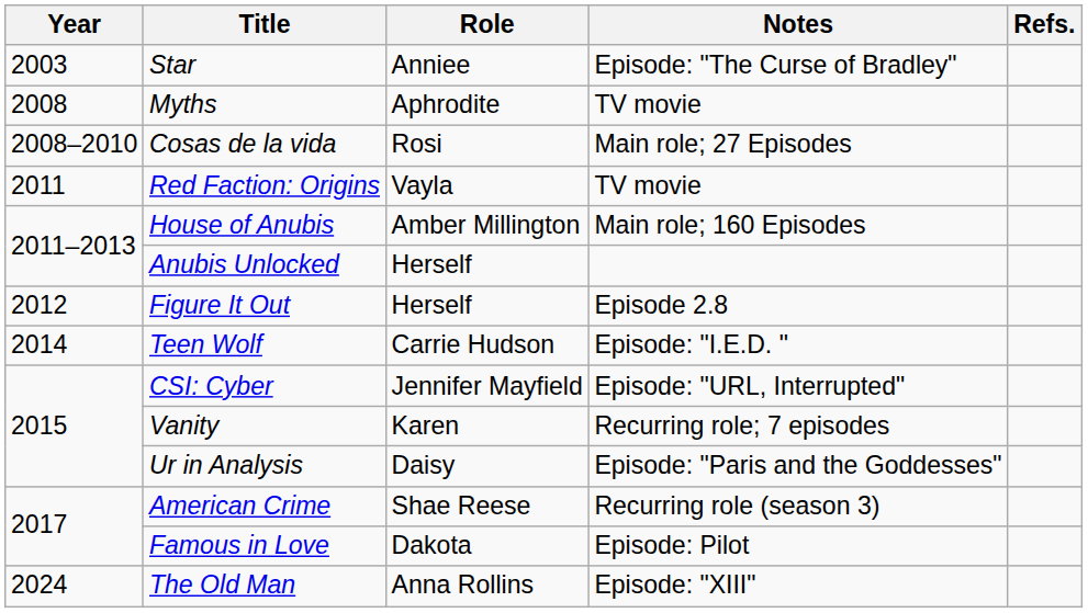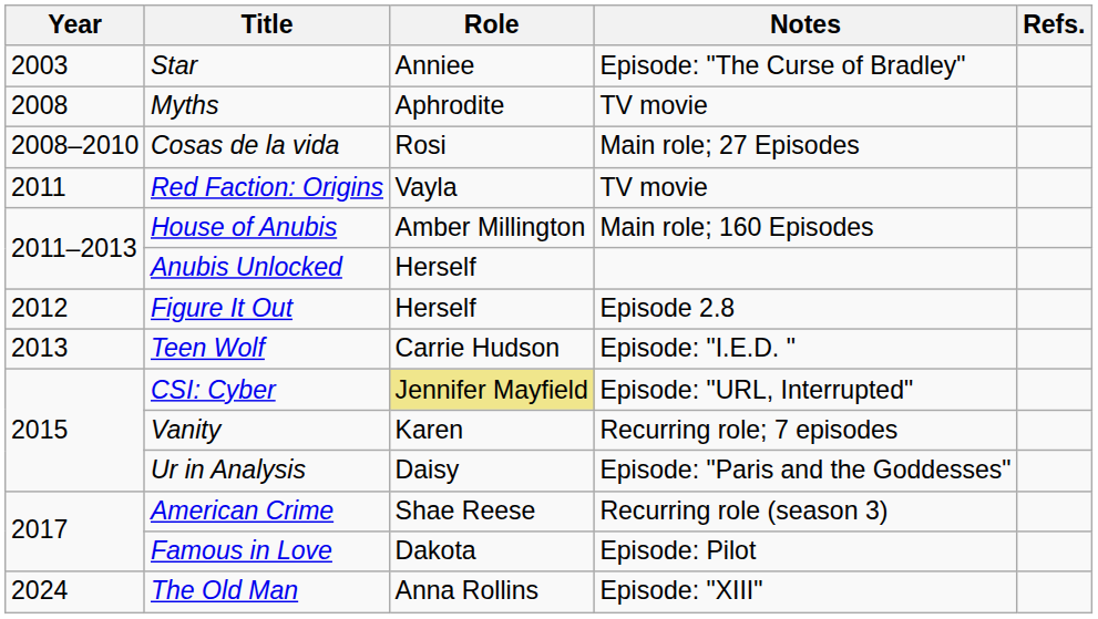 <table class="wikitable sortable">
 <tr>
 <th>Year</th>
 <th>Title</th>
 <th>Role</th>
 <th class="unsortable">Notes</th>
 <th class="unsortable">Refs.</th>
 </tr>
 <tr>
 <td>2003</td>
 <td><em>Star</em></td>
 <td>Anniee</td>
 <td>Episode: "The Curse of Bradley"</td>
 <td></td>
 </tr>
 <tr>
 <td>2008</td>
 <td><em>Myths</em></td>
 <td>Aphrodite</td>
 <td>TV movie</td>
 <td></td>
 </tr>
 <tr>
 <td>2008–2010</td>
 <td><em>Cosas de la vida</em></td>
 <td>Rosi</td>
 <td>Main role; 27 Episodes</td>
 <td></td>
 </tr>
 <tr>
 <td>2011</td>
 <td><em><a href='#'>Red Faction: Origins</a></em></td>
 <td>Vayla</td>
 <td>TV movie</td>
 <td></td>
 </tr>
 <tr>
 <td rowspan="2">2011–2013</td>
 <td><em><a href='#'>House of Anubis</a></em></td>
 <td>Amber Millington</td>
 <td>Main role; 160 Episodes</td>
 <td></td>
 </tr>
 <tr>
 <td><em><a href='#'>Anubis Unlocked</a></em></td>
 <td>Herself</td>
 <td></td>
 <td></td>
 </tr>
 <tr>
 <td>2012</td>
 <td><em><a href='#'>Figure It Out</a></em></td>
 <td>Herself</td>
 <td>Episode 2.8</td>
 <td></td>
 </tr>
 <tr>
-<td>2014</td>
+<td>2013</td>
 <td><em><a href='#'>Teen Wolf</a></em></td>
 <td>Carrie Hudson</td>
 <td>Episode: "I.E.D. "</td>
 <td></td>
 </tr>
 <tr>
 <td rowspan="3">2015</td>
 <td><em><a href='#'>CSI: Cyber</a></em></td>
-<td>Jennifer Mayfield</td>
+<td style="background: khaki;">Jennifer Mayfield</td>
 <td>Episode: "URL, Interrupted"</td>
 <td></td>
 </tr>
 <tr>
 <td><em>Vanity</em></td>
 <td>Karen</td>
 <td>Recurring role; 7 episodes</td>
 <td></td>
 </tr>
 <tr>
 <td><em>Ur in Analysis</em></td>
 <td>Daisy</td>
 <td>Episode: "Paris and the Goddesses"</td>
 <td></td>
 </tr>
 <tr>
 <td rowspan="2">2017</td>
 <td><em><a href='#'>American Crime</a></em></td>
 <td>Shae Reese</td>
 <td>Recurring role (season 3)</td>
 <td></td>
 </tr>
 <tr>
 <td><em><a href='#'>Famous in Love</a></em></td>
 <td>Dakota</td>
 <td>Episode: Pilot</td>
 <td></td>
 </tr>
 <tr>
 <td>2024</td>
 <td><em><a href='#'>The Old Man</a></em></td>
 <td>Anna Rollins</td>
 <td>Episode: "XIII"</td>
 <td></td>
 </tr>
 </table>
